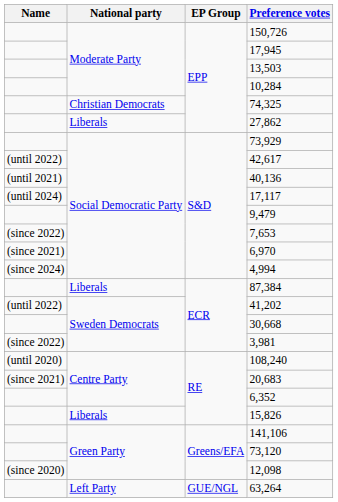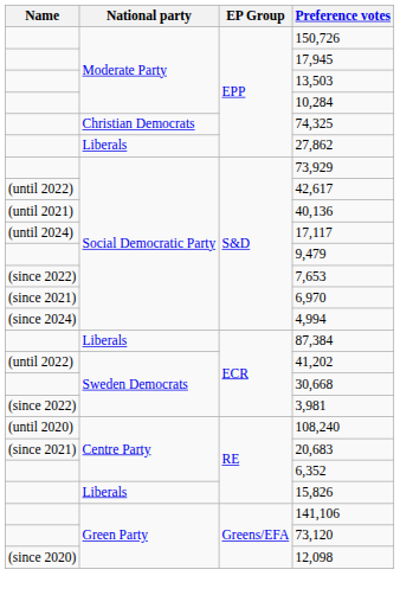 <table class="sortable wikitable">
 <tr>
 <th>Name</th>
 <th>National party</th>
 <th>EP Group</th>
 <th><a href='#'>Preference votes</a></th>
 </tr>
 <tr>
 <td></td>
 <td rowspan=4> <a href='#'>Moderate Party</a></td>
 <td rowspan=6> <a href='#'>EPP</a></td>
 <td>150,726</td>
 </tr>
 <tr>
 <td></td>
 <td>17,945</td>
 </tr>
 <tr>
 <td></td>
 <td>13,503</td>
 </tr>
 <tr>
 <td></td>
 <td>10,284</td>
 </tr>
 <tr>
 <td></td>
 <td> <a href='#'>Christian Democrats</a></td>
 <td>74,325</td>
 </tr>
 <tr>
 <td></td>
 <td> <a href='#'>Liberals</a></td>
 <td>27,862</td>
 </tr>
 <tr>
 <td></td>
 <td rowspan="8"> <a href='#'>Social Democratic Party</a></td>
 <td rowspan="8"> <a href='#'>S&D</a></td>
 <td>73,929</td>
 </tr>
 <tr>
 <td> (until 2022)</td>
 <td>42,617</td>
 </tr>
 <tr>
 <td> (until 2021)</td>
 <td>40,136</td>
 </tr>
 <tr>
 <td> (until 2024)</td>
 <td>17,117</td>
 </tr>
 <tr>
 <td></td>
 <td>9,479</td>
 </tr>
 <tr>
 <td> (since 2022)</td>
 <td>7,653</td>
 </tr>
 <tr>
 <td> (since 2021)</td>
 <td>6,970</td>
 </tr>
 <tr>
 <td> (since 2024)</td>
 <td>4,994</td>
 </tr>
 <tr>
 <td></td>
 <td> <a href='#'>Liberals</a></td>
 <td rowspan=4> <a href='#'>ECR</a></td>
 <td>87,384</td>
 </tr>
 <tr>
 <td> (until 2022)</td>
 <td rowspan=3> <a href='#'>Sweden Democrats</a></td>
 <td>41,202</td>
 </tr>
 <tr>
 <td></td>
 <td>30,668</td>
 </tr>
 <tr>
 <td> (since 2022)</td>
 <td>3,981</td>
 </tr>
 <tr>
 <td> (until 2020)</td>
 <td rowspan=3> <a href='#'>Centre Party</a></td>
 <td rowspan=4> <a href='#'>RE</a></td>
 <td>108,240</td>
 </tr>
 <tr>
 <td> (since 2021)</td>
 <td>20,683</td>
 </tr>
 <tr>
 <td></td>
 <td>6,352</td>
 </tr>
 <tr>
 <td></td>
 <td> <a href='#'>Liberals</a></td>
 <td>15,826</td>
 </tr>
 <tr>
 <td></td>
 <td rowspan=3> <a href='#'>Green Party</a></td>
 <td rowspan=3> <a href='#'>Greens/EFA</a></td>
 <td>141,106</td>
 </tr>
 <tr>
 <td></td>
 <td>73,120</td>
 </tr>
 <tr>
 <td> (since 2020)</td>
 <td>12,098</td>
 </tr>
-<tr>
-<td></td>
-<td> <a href='#'>Left Party</a></td>
-<td> <a href='#'>GUE/NGL</a></td>
-<td>63,264</td>
-</tr>
 </table>
